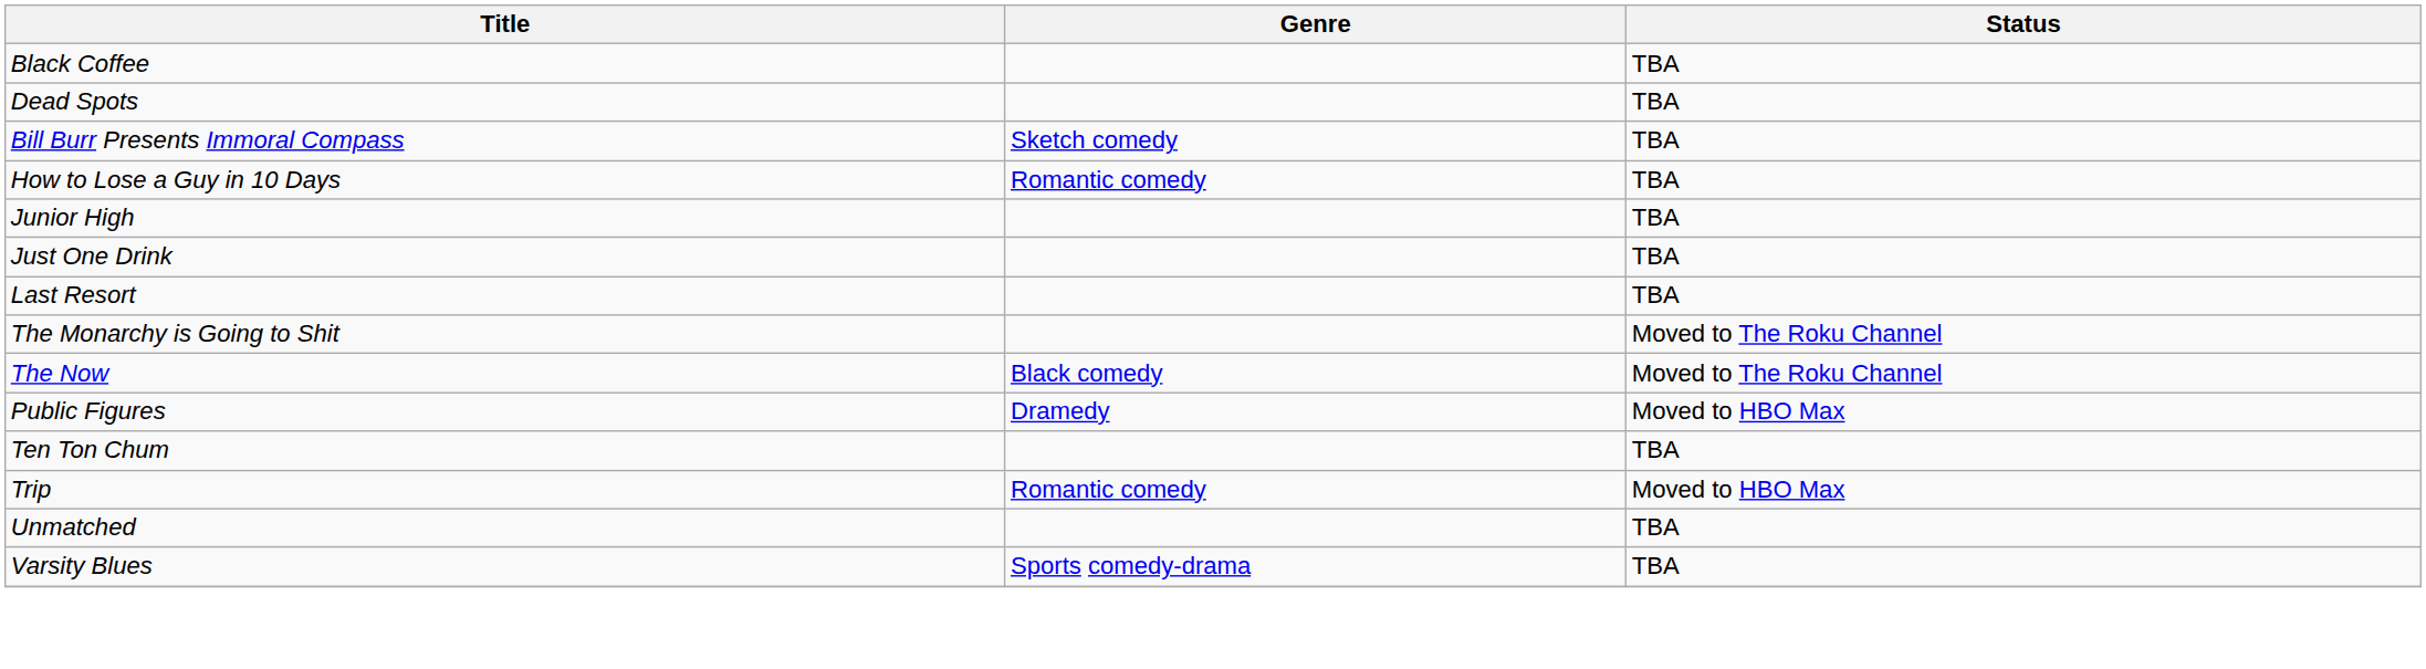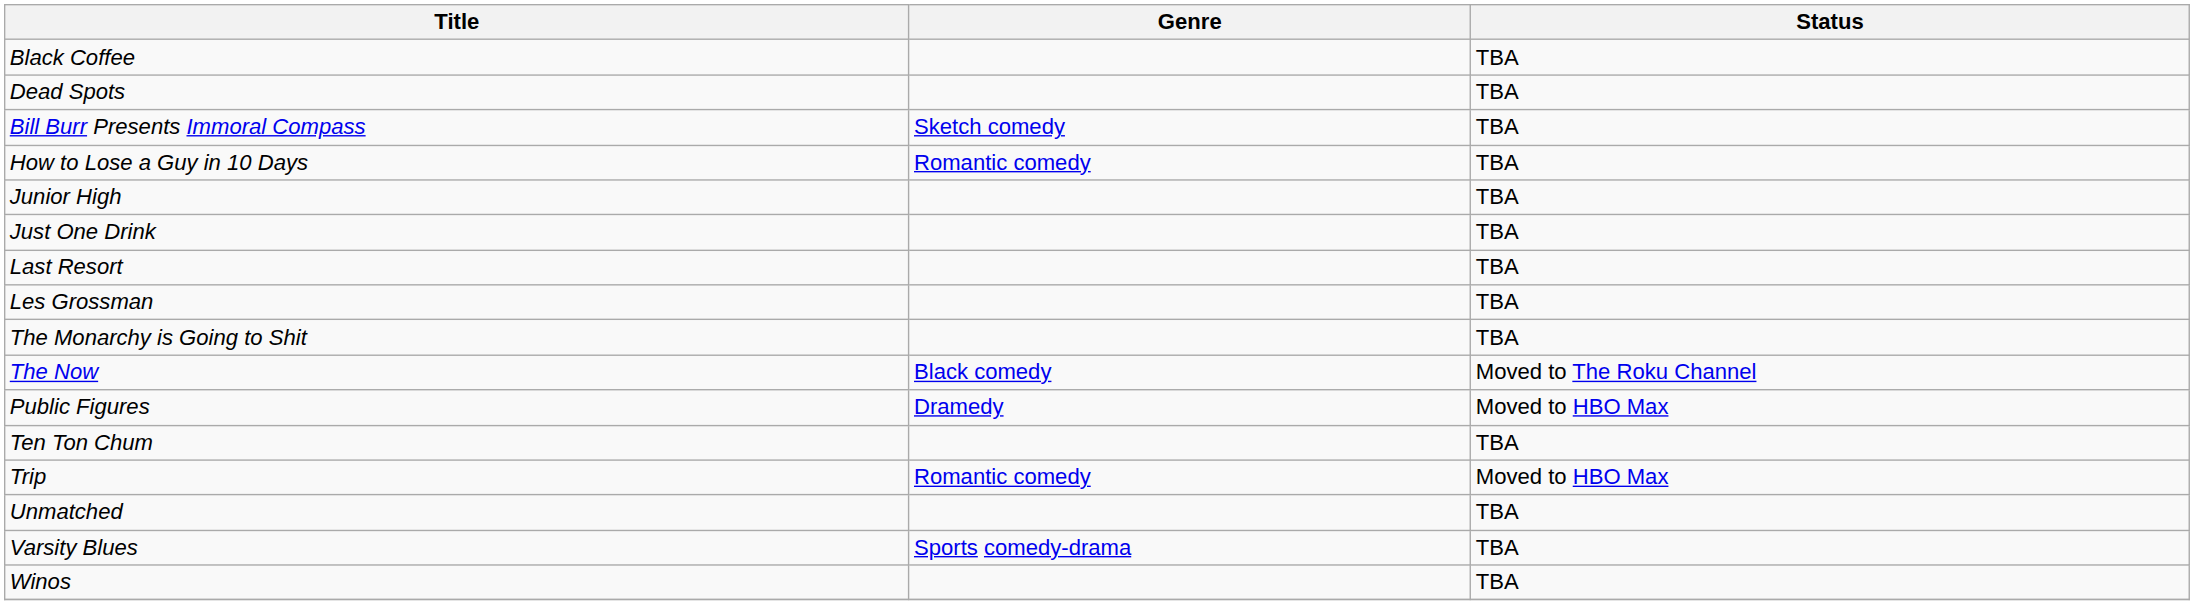 <table class="wikitable sortable" style="width:100%;">
 <tr>
 <th>Title</th>
 <th>Genre</th>
 <th>Status</th>
 </tr>
 <tr>
 <td><em>Black Coffee</em></td>
 <td></td>
 <td>TBA</td>
 </tr>
 <tr>
 <td><em>Dead Spots</em></td>
 <td></td>
 <td>TBA</td>
 </tr>
 <tr>
 <td><em><a href='#'>Bill Burr</a> Presents <a href='#'>Immoral Compass</a></em></td>
 <td><a href='#'>Sketch comedy</a></td>
 <td>TBA</td>
 </tr>
 <tr>
 <td><em>How to Lose a Guy in 10 Days</em></td>
 <td><a href='#'>Romantic comedy</a></td>
 <td>TBA</td>
 </tr>
 <tr>
 <td><em>Junior High</em></td>
 <td></td>
 <td>TBA</td>
 </tr>
 <tr>
 <td><em>Just One Drink</em></td>
 <td></td>
 <td>TBA</td>
 </tr>
 <tr>
 <td><em>Last Resort</em></td>
 <td></td>
 <td>TBA</td>
 </tr>
 <tr>
+<td><em>Les Grossman</em></td>
+<td></td>
+<td>TBA</td>
+</tr>
+<tr>
 <td><em>The Monarchy is Going to Shit</em></td>
 <td></td>
-<td>Moved to <a href='#'>The Roku Channel</a></td>
+<td>TBA</td>
 </tr>
 <tr>
 <td><em><a href='#'>The Now</a></em></td>
 <td><a href='#'>Black comedy</a></td>
 <td>Moved to <a href='#'>The Roku Channel</a></td>
 </tr>
 <tr>
 <td><em>Public Figures</em></td>
 <td><a href='#'>Dramedy</a></td>
 <td>Moved to <a href='#'>HBO Max</a></td>
 </tr>
 <tr>
 <td><em>Ten Ton Chum</em></td>
 <td></td>
 <td>TBA</td>
 </tr>
 <tr>
 <td><em>Trip</em></td>
 <td><a href='#'>Romantic comedy</a></td>
 <td>Moved to <a href='#'>HBO Max</a></td>
 </tr>
 <tr>
 <td><em>Unmatched</em></td>
 <td></td>
 <td>TBA</td>
 </tr>
 <tr>
 <td><em>Varsity Blues</em></td>
 <td><a href='#'>Sports</a> <a href='#'>comedy-drama</a></td>
 <td>TBA</td>
 </tr>
 <tr>
+<td><em>Winos</em></td>
+<td></td>
+<td>TBA</td>
+</tr>
+<tr>
 </tr>
 </table>
